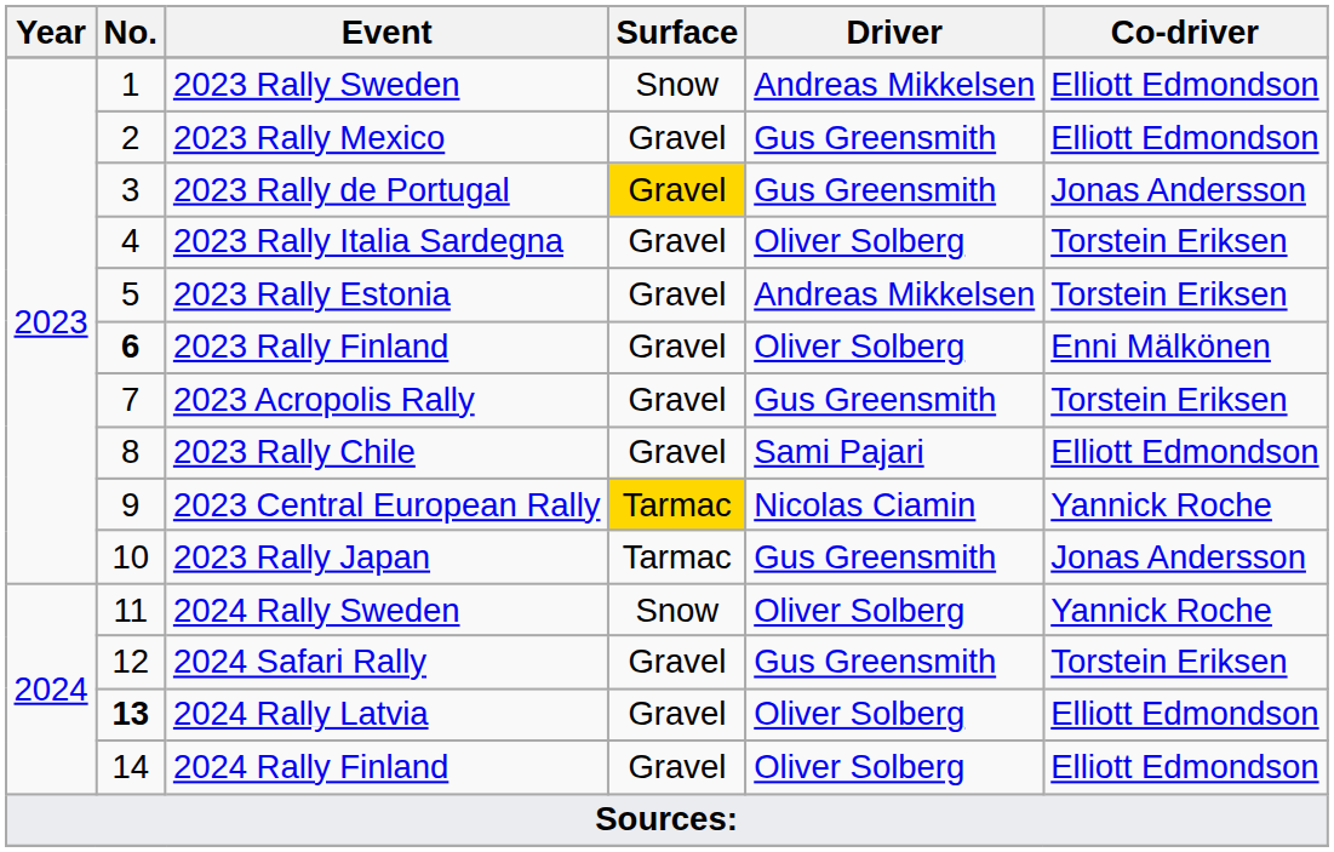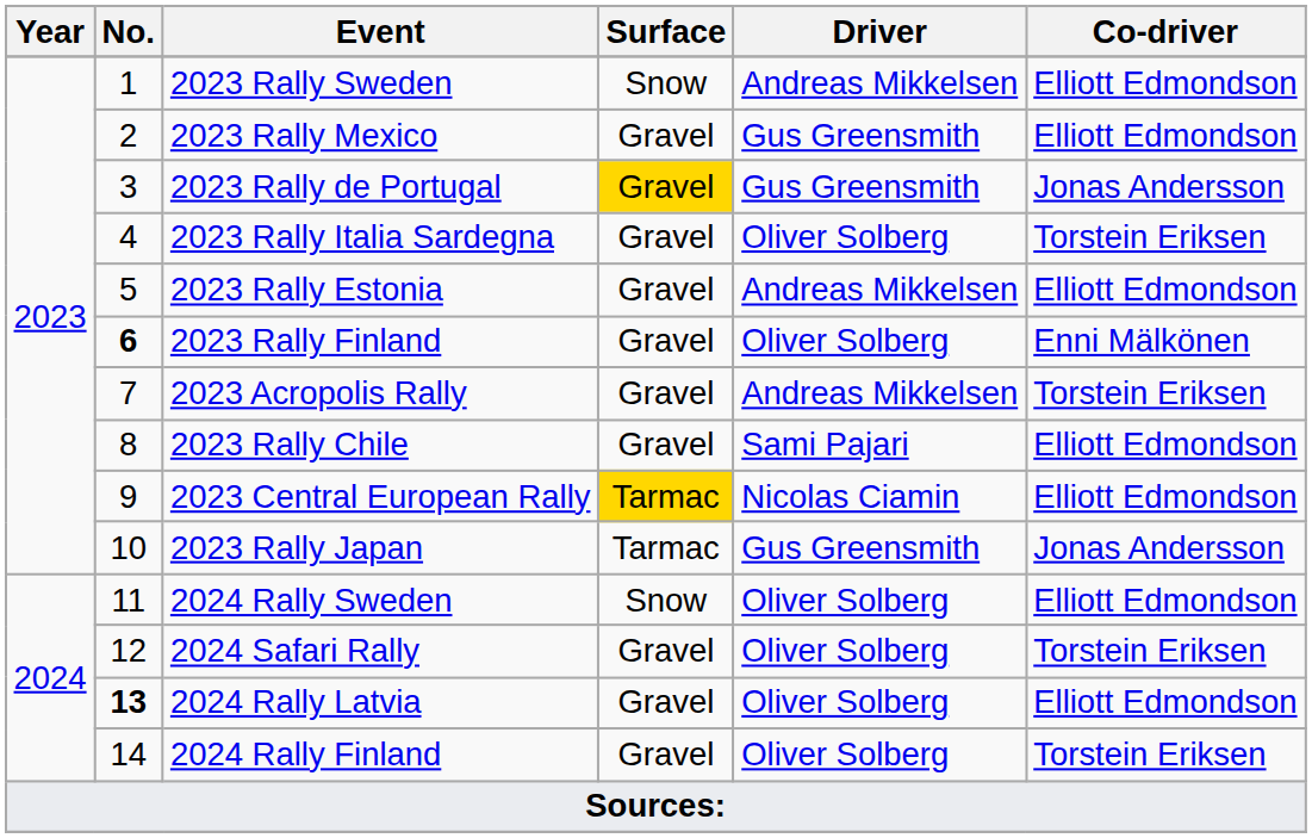 <table class="wikitable" style="font-size: 85%; ">
 <tr>
 <th>Year</th>
 <th>No.</th>
 <th>Event</th>
 <th>Surface</th>
 <th>Driver</th>
 <th>Co-driver</th>
 </tr>
 <tr>
 </tr>
 <tr>
 <td align="center" rowspan="10"><a href='#'>2023</a></td>
 <td align="center">1</td>
 <td> <a href='#'>2023 Rally Sweden</a></td>
 <td align="center">Snow</td>
 <td> <a href='#'>Andreas Mikkelsen</a></td>
 <td> <a href='#'>Elliott Edmondson</a></td>
 </tr>
 <tr>
 <td align="center">2</td>
 <td> <a href='#'>2023 Rally Mexico</a></td>
 <td align="center">Gravel</td>
 <td> <a href='#'>Gus Greensmith</a></td>
 <td> <a href='#'>Elliott Edmondson</a></td>
 </tr>
 <tr>
 <td align="center">3</td>
 <td> <a href='#'>2023 Rally de Portugal</a></td>
 <td align="center" style="background: gold;">Gravel</td>
 <td> <a href='#'>Gus Greensmith</a></td>
 <td> <a href='#'>Jonas Andersson</a></td>
 </tr>
 <tr>
 <td align="center">4</td>
 <td> <a href='#'>2023 Rally Italia Sardegna</a></td>
 <td align="center">Gravel</td>
 <td> <a href='#'>Oliver Solberg</a></td>
 <td> <a href='#'>Torstein Eriksen</a></td>
 </tr>
 <tr>
 <td align="center">5</td>
 <td> <a href='#'>2023 Rally Estonia</a></td>
 <td align="center">Gravel</td>
 <td> <a href='#'>Andreas Mikkelsen</a></td>
-<td> <a href='#'>Torstein Eriksen</a></td>
+<td> <a href='#'>Elliott Edmondson</a></td>
 </tr>
 <tr>
 <td align="center"><strong>6</strong></td>
 <td> <a href='#'>2023 Rally Finland</a></td>
 <td align="center">Gravel</td>
 <td> <a href='#'>Oliver Solberg</a></td>
 <td> <a href='#'>Enni Mälkönen</a></td>
 </tr>
 <tr>
 <td align="center">7</td>
 <td> <a href='#'>2023 Acropolis Rally</a></td>
 <td align="center">Gravel</td>
-<td> <a href='#'>Gus Greensmith</a></td>
+<td> <a href='#'>Andreas Mikkelsen</a></td>
 <td> <a href='#'>Torstein Eriksen</a></td>
 </tr>
 <tr>
 <td align="center">8</td>
 <td> <a href='#'>2023 Rally Chile</a></td>
 <td align="center">Gravel</td>
 <td> <a href='#'>Sami Pajari</a></td>
 <td> <a href='#'>Elliott Edmondson</a></td>
 </tr>
 <tr>
 <td align="center">9</td>
 <td> <a href='#'>2023 Central European Rally</a></td>
 <td align="center" style="background: gold;">Tarmac</td>
 <td> <a href='#'>Nicolas Ciamin</a></td>
-<td> <a href='#'>Yannick Roche</a></td>
+<td> <a href='#'>Elliott Edmondson</a></td>
 </tr>
 <tr>
 <td align="center">10</td>
 <td> <a href='#'>2023 Rally Japan</a></td>
 <td align="center">Tarmac</td>
 <td> <a href='#'>Gus Greensmith</a></td>
 <td> <a href='#'>Jonas Andersson</a></td>
 </tr>
 <tr>
 <td align="center" rowspan="4"><a href='#'>2024</a></td>
 <td align="center">11</td>
 <td> <a href='#'>2024 Rally Sweden</a></td>
 <td align="center">Snow</td>
 <td> <a href='#'>Oliver Solberg</a></td>
-<td> <a href='#'>Yannick Roche</a></td>
+<td> <a href='#'>Elliott Edmondson</a></td>
 </tr>
 <tr>
 <td align="center">12</td>
 <td> <a href='#'>2024 Safari Rally</a></td>
 <td align="center">Gravel</td>
-<td> <a href='#'>Gus Greensmith</a></td>
+<td> <a href='#'>Oliver Solberg</a></td>
 <td> <a href='#'>Torstein Eriksen</a></td>
 </tr>
 <tr>
 <td align="center"><strong>13</strong></td>
 <td> <a href='#'>2024 Rally Latvia</a></td>
 <td align="center">Gravel</td>
 <td> <a href='#'>Oliver Solberg</a></td>
 <td> <a href='#'>Elliott Edmondson</a></td>
 </tr>
 <tr>
 <td align="center">14</td>
 <td> <a href='#'>2024 Rally Finland</a></td>
 <td align="center">Gravel</td>
 <td> <a href='#'>Oliver Solberg</a></td>
-<td> <a href='#'>Elliott Edmondson</a></td>
+<td> <a href='#'>Torstein Eriksen</a></td>
 </tr>
 <tr>
 <td colspan="6" style="background-color:#EAECF0;text-align:center"><strong>Sources:</strong></td>
 </tr>
 <tr>
 </tr>
 </table>
